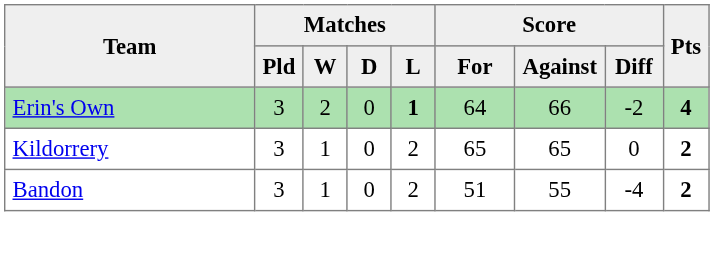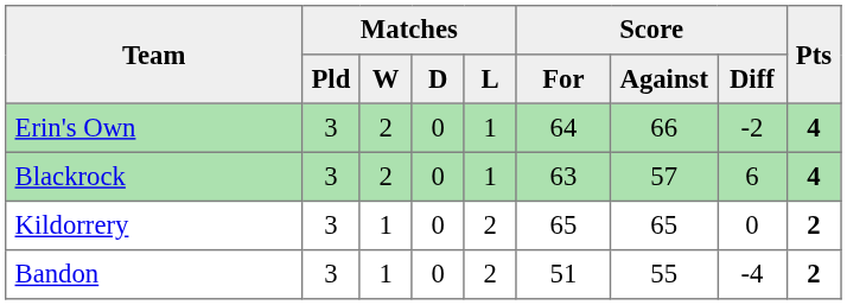 <table style=border-collapse:collapse border=1 cellspacing=0 cellpadding=5>
 <tr align=center bgcolor=#efefef>
 <th rowspan=2 width=165>Team</th>
 <th colspan=4>Matches</th>
 <th colspan=3>Score</th>
 <th rowspan=2width=20>Pts</th>
 </tr>
 <tr align=center bgcolor=#efefef>
 <th width=20>Pld</th>
 <th width=20>W</th>
 <th width=20>D</th>
 <th width=20>L</th>
 <th width=45>For</th>
 <th width=45>Against</th>
 <th width=30>Diff</th>
 </tr>
 <tr align=center style="background:#ACE1AF;">
 <td style="text-align:left;"><a href='#'>Erin's Own</a></td>
 <td>3</td>
 <td>2</td>
 <td>0</td>
-<td><strong>1</strong></td>
+<td>1</td>
 <td>64</td>
 <td>66</td>
 <td>-2</td>
+<td><strong>4</strong></td>
+</tr>
+<tr align=center style="background:#ACE1AF;">
+<td style="text-align:left;"><a href='#'>Blackrock</a></td>
+<td>3</td>
+<td>2</td>
+<td>0</td>
+<td>1</td>
+<td>63</td>
+<td>57</td>
+<td>6</td>
 <td><strong>4</strong></td>
 </tr>
 <tr align=center>
 <td style="text-align:left;"><a href='#'>Kildorrery</a></td>
 <td>3</td>
 <td>1</td>
 <td>0</td>
 <td>2</td>
 <td>65</td>
 <td>65</td>
 <td>0</td>
 <td><strong>2</strong></td>
 </tr>
 <tr align=center>
 <td style="text-align:left;"><a href='#'>Bandon</a></td>
 <td>3</td>
 <td>1</td>
 <td>0</td>
 <td>2</td>
 <td>51</td>
 <td>55</td>
 <td>-4</td>
 <td><strong>2</strong></td>
 </tr>
 </table>
